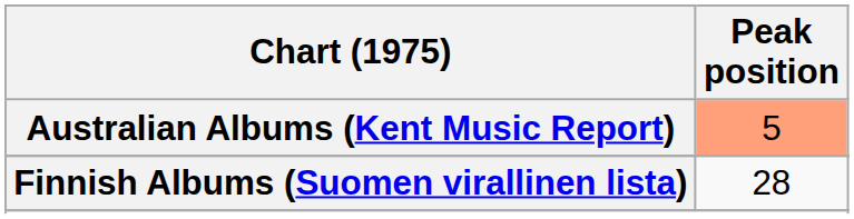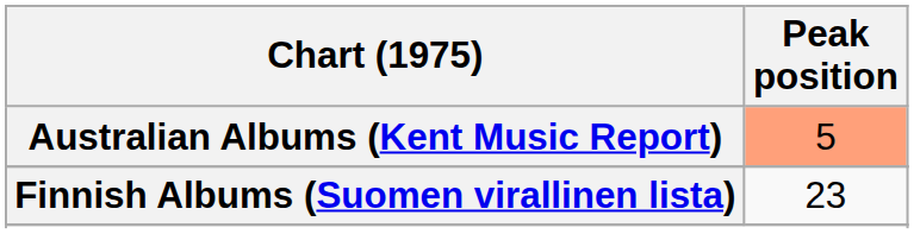 <table class="wikitable sortable plainrowheaders" style="text-align:center">
 <tr>
 <th>Chart (1975)</th>
 <th>Peak<br>position</th>
 </tr>
 <tr>
 <th scope="row">Australian Albums (<a href='#'>Kent Music Report</a>)</th>
 <td style="background: lightsalmon;">5</td>
 </tr>
 <tr>
 </tr>
 <tr>
 <th scope="row">Finnish Albums (<a href='#'>Suomen virallinen lista</a>)</th>
-<td>28</td>
+<td>23</td>
 </tr>
 <tr>
 </tr>
 <tr>
 </tr>
 <tr>
 </tr>
 </table>
